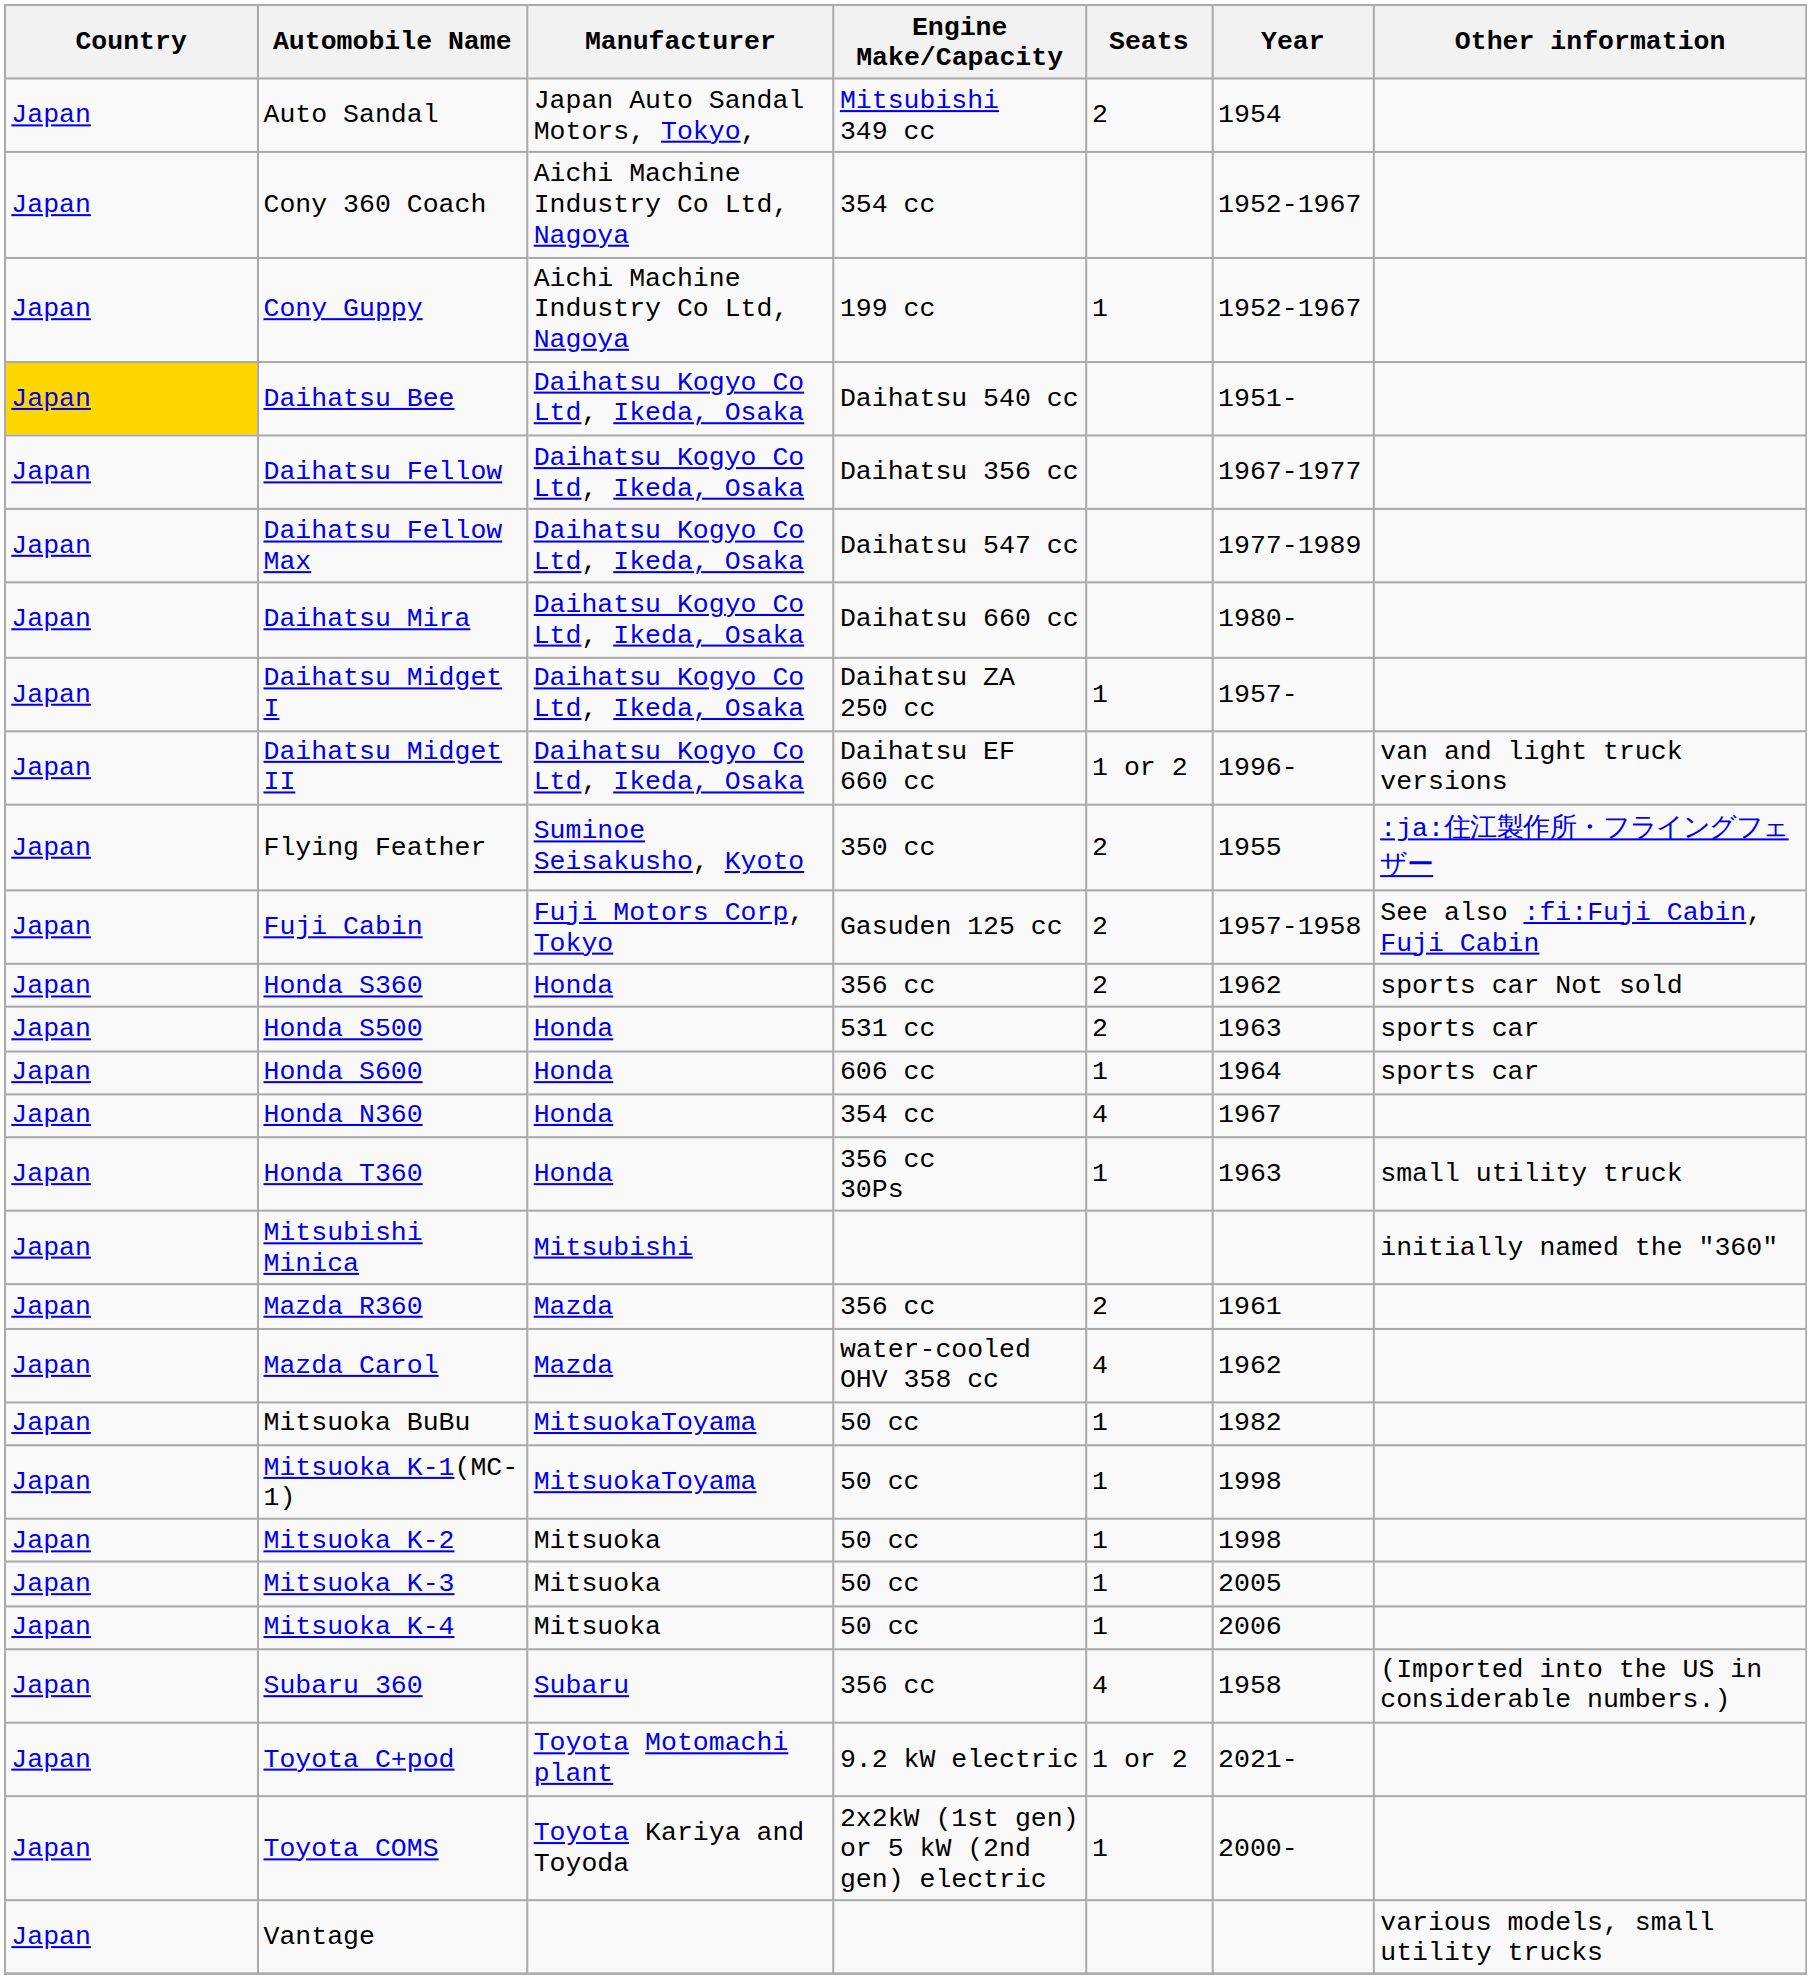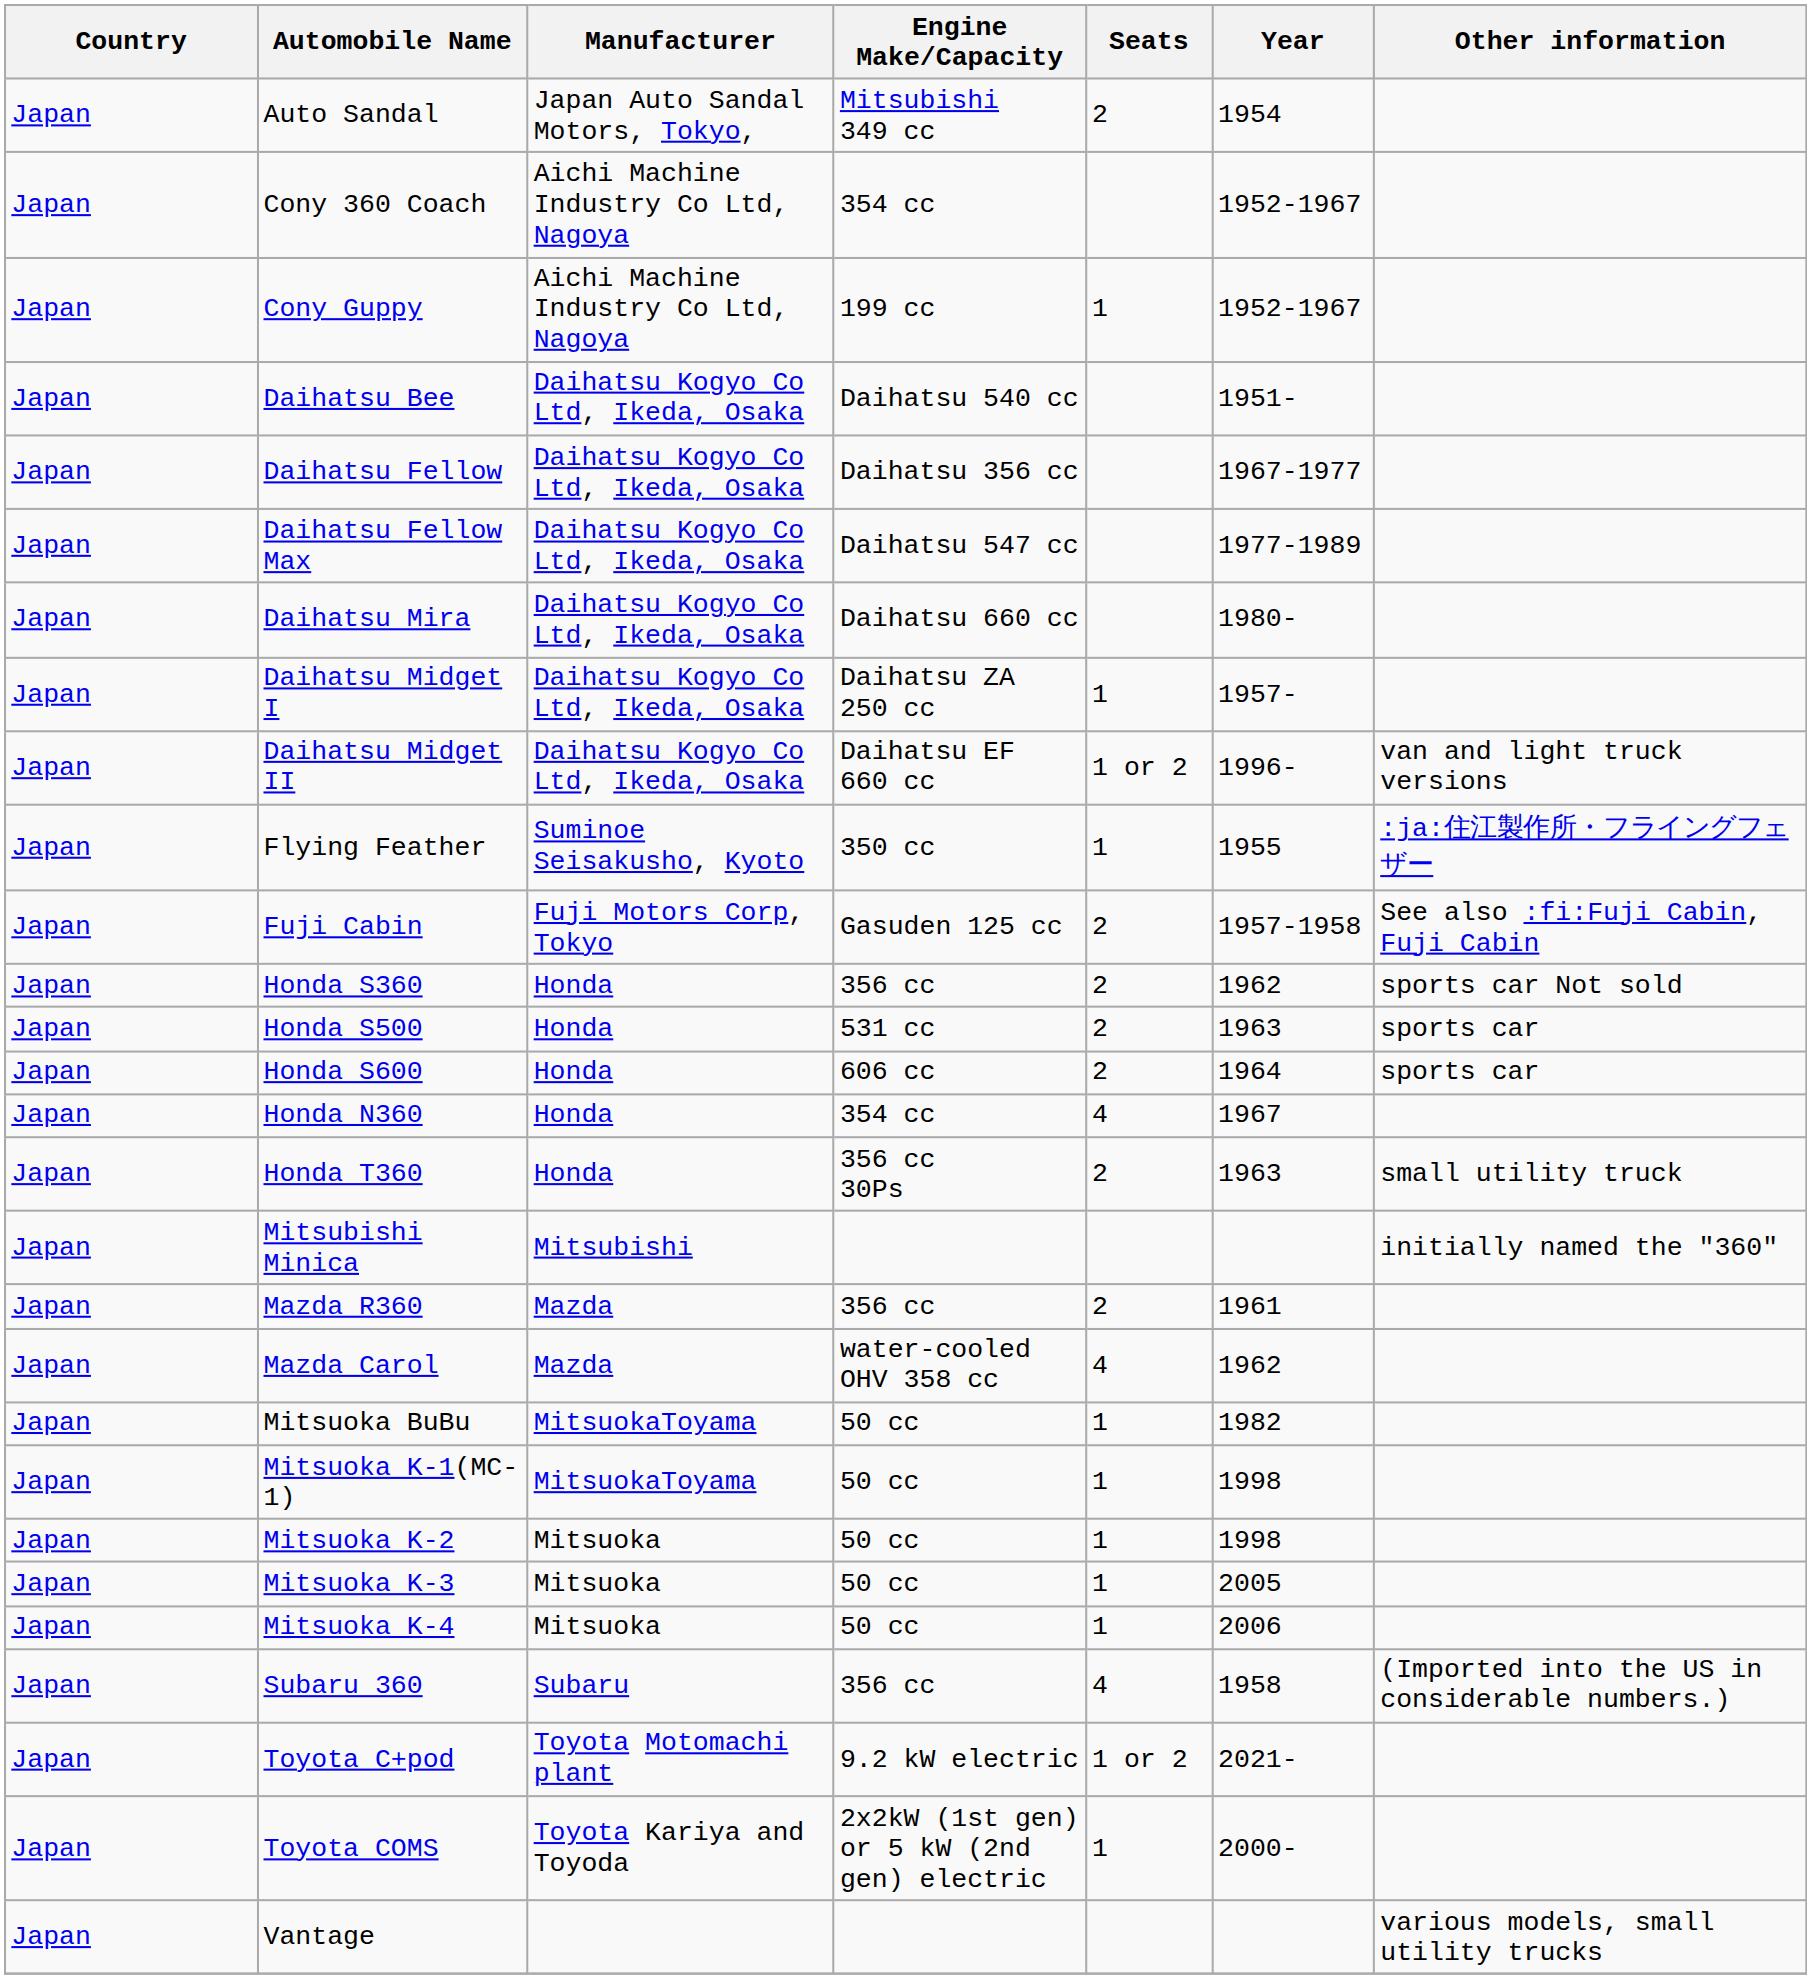 <table class="wikitable sortable"  width="100%">
 <tr>
 <th width="14%">Country</th>
 <th width="15%">Automobile Name</th>
 <th width="17%">Manufacturer</th>
 <th width="14%">Engine Make/Capacity</th>
 <th width="7%">Seats</th>
 <th width="9%">Year</th>
 <th width="24%">Other information</th>
 </tr>
 <tr>
 <td><a href='#'>Japan</a></td>
 <td>Auto Sandal</td>
 <td>Japan Auto Sandal Motors, <a href='#'>Tokyo</a>,</td>
 <td><a href='#'>Mitsubishi</a> 349 cc</td>
 <td>2</td>
 <td>1954</td>
 <td></td>
 </tr>
 <tr>
 <td><a href='#'>Japan</a></td>
 <td>Cony 360 Coach</td>
 <td>Aichi Machine Industry Co Ltd, <a href='#'>Nagoya</a></td>
 <td>354 cc</td>
 <td></td>
 <td>1952-1967</td>
 <td></td>
 </tr>
 <tr>
 <td><a href='#'>Japan</a></td>
 <td><a href='#'>Cony Guppy</a></td>
 <td>Aichi Machine Industry Co Ltd, <a href='#'>Nagoya</a></td>
 <td>199 cc</td>
 <td>1</td>
 <td>1952-1967</td>
 <td></td>
 </tr>
 <tr>
-<td style="background: gold;"><a href='#'>Japan</a></td>
+<td><a href='#'>Japan</a></td>
 <td><a href='#'>Daihatsu Bee</a></td>
 <td><a href='#'>Daihatsu Kogyo Co Ltd</a>, <a href='#'>Ikeda, Osaka</a></td>
 <td>Daihatsu 540 cc</td>
 <td></td>
 <td>1951-</td>
 <td></td>
 </tr>
 <tr>
 <td><a href='#'>Japan</a></td>
 <td><a href='#'>Daihatsu Fellow</a></td>
 <td><a href='#'>Daihatsu Kogyo Co Ltd</a>, <a href='#'>Ikeda, Osaka</a></td>
 <td>Daihatsu 356 cc</td>
 <td></td>
 <td>1967-1977</td>
 <td></td>
 </tr>
 <tr>
 <td><a href='#'>Japan</a></td>
 <td><a href='#'>Daihatsu Fellow Max</a></td>
 <td><a href='#'>Daihatsu Kogyo Co Ltd</a>, <a href='#'>Ikeda, Osaka</a></td>
 <td>Daihatsu 547 cc</td>
 <td></td>
 <td>1977-1989</td>
 <td></td>
 </tr>
 <tr>
 <td><a href='#'>Japan</a></td>
 <td><a href='#'>Daihatsu Mira</a></td>
 <td><a href='#'>Daihatsu Kogyo Co Ltd</a>, <a href='#'>Ikeda, Osaka</a></td>
 <td>Daihatsu 660 cc</td>
 <td></td>
 <td>1980-</td>
 <td></td>
 </tr>
 <tr>
 <td><a href='#'>Japan</a></td>
 <td><a href='#'>Daihatsu Midget I</a></td>
 <td><a href='#'>Daihatsu Kogyo Co Ltd</a>, <a href='#'>Ikeda, Osaka</a></td>
 <td>Daihatsu ZA 250 cc</td>
 <td>1</td>
 <td>1957-</td>
 <td></td>
 </tr>
 <tr>
 <td><a href='#'>Japan</a></td>
 <td><a href='#'>Daihatsu Midget II</a></td>
 <td><a href='#'>Daihatsu Kogyo Co Ltd</a>, <a href='#'>Ikeda, Osaka</a></td>
 <td>Daihatsu EF 660 cc</td>
 <td>1 or 2</td>
 <td>1996-</td>
 <td>van and light truck versions</td>
 </tr>
 <tr>
 <td><a href='#'>Japan</a></td>
 <td>Flying Feather</td>
 <td><a href='#'>Suminoe Seisakusho</a>, <a href='#'>Kyoto</a></td>
 <td>350 cc</td>
-<td>2</td>
+<td>1</td>
 <td>1955</td>
 <td><a href='#'>:ja:住江製作所・フライングフェザー</a></td>
 </tr>
 <tr>
 <td><a href='#'>Japan</a></td>
 <td><a href='#'>Fuji Cabin</a></td>
 <td><a href='#'>Fuji Motors Corp</a>, <a href='#'>Tokyo</a></td>
 <td>Gasuden 125 cc<br></td>
 <td>2</td>
 <td>1957-1958</td>
 <td> See also <a href='#'>:fi:Fuji Cabin</a>, <a href='#'>Fuji Cabin</a></td>
 </tr>
 <tr>
 <td><a href='#'>Japan</a></td>
 <td><a href='#'>Honda S360</a></td>
 <td><a href='#'>Honda</a></td>
 <td>356 cc</td>
 <td>2</td>
 <td>1962</td>
 <td>sports car Not sold</td>
 </tr>
 <tr>
 <td><a href='#'>Japan</a></td>
 <td><a href='#'>Honda S500</a></td>
 <td><a href='#'>Honda</a></td>
 <td>531 cc</td>
 <td>2</td>
 <td>1963</td>
 <td>sports car</td>
 </tr>
 <tr>
 <td><a href='#'>Japan</a></td>
 <td><a href='#'>Honda S600</a></td>
 <td><a href='#'>Honda</a></td>
 <td>606 cc</td>
-<td>1</td>
+<td>2</td>
 <td>1964</td>
 <td>sports car</td>
 </tr>
 <tr>
 <td><a href='#'>Japan</a></td>
 <td><a href='#'>Honda N360</a></td>
 <td><a href='#'>Honda</a></td>
 <td>354 cc</td>
 <td>4</td>
 <td>1967</td>
 <td></td>
 </tr>
 <tr>
 <td><a href='#'>Japan</a></td>
 <td><a href='#'>Honda T360</a></td>
 <td><a href='#'>Honda</a></td>
 <td>356 cc<br>30Ps</td>
-<td>1</td>
+<td>2</td>
 <td>1963</td>
 <td>small utility truck</td>
 </tr>
 <tr>
 <td><a href='#'>Japan</a></td>
 <td><a href='#'>Mitsubishi Minica</a></td>
 <td><a href='#'>Mitsubishi</a></td>
 <td></td>
 <td></td>
 <td></td>
 <td>initially named the "360"</td>
 </tr>
 <tr>
 <td><a href='#'>Japan</a></td>
 <td><a href='#'>Mazda R360</a></td>
 <td><a href='#'>Mazda</a></td>
 <td>356 cc</td>
 <td>2</td>
 <td>1961</td>
 <td></td>
 </tr>
 <tr>
 <td><a href='#'>Japan</a></td>
 <td><a href='#'>Mazda Carol</a></td>
 <td><a href='#'>Mazda</a></td>
 <td>water-cooled <br>OHV 358 cc</td>
 <td>4</td>
 <td>1962</td>
 <td></td>
 </tr>
 <tr>
 <td><a href='#'>Japan</a></td>
 <td>Mitsuoka BuBu</td>
 <td><a href='#'>Mitsuoka</a><a href='#'>Toyama</a></td>
 <td>50 cc</td>
 <td>1</td>
 <td>1982</td>
 <td></td>
 </tr>
 <tr>
 <td><a href='#'>Japan</a></td>
 <td><a href='#'>Mitsuoka K-1</a>(MC-1)</td>
 <td><a href='#'>Mitsuoka</a><a href='#'>Toyama</a></td>
 <td>50 cc</td>
 <td>1</td>
 <td>1998</td>
 <td></td>
 </tr>
 <tr>
 <td><a href='#'>Japan</a></td>
 <td><a href='#'>Mitsuoka K-2</a></td>
 <td>Mitsuoka</td>
 <td>50 cc</td>
 <td>1</td>
 <td>1998</td>
 <td></td>
 </tr>
 <tr>
 <td><a href='#'>Japan</a></td>
 <td><a href='#'>Mitsuoka K-3</a></td>
 <td>Mitsuoka</td>
 <td>50 cc</td>
 <td>1</td>
 <td>2005</td>
 <td></td>
 </tr>
 <tr>
 <td><a href='#'>Japan</a></td>
 <td><a href='#'>Mitsuoka K-4</a></td>
 <td>Mitsuoka</td>
 <td>50 cc</td>
 <td>1</td>
 <td>2006</td>
 <td></td>
 </tr>
 <tr>
 <td><a href='#'>Japan</a></td>
 <td><a href='#'>Subaru 360</a></td>
 <td><a href='#'>Subaru</a></td>
 <td>356 cc</td>
 <td>4</td>
 <td>1958</td>
 <td>(Imported into the US in considerable numbers.)</td>
 </tr>
 <tr>
 <td><a href='#'>Japan</a></td>
 <td><a href='#'>Toyota C+pod</a></td>
 <td><a href='#'>Toyota</a> <a href='#'>Motomachi plant</a></td>
 <td>9.2 kW electric</td>
 <td>1 or 2</td>
 <td>2021-</td>
 <td></td>
 </tr>
 <tr>
 <td><a href='#'>Japan</a></td>
 <td><a href='#'>Toyota COMS</a></td>
 <td><a href='#'>Toyota</a> Kariya and Toyoda</td>
 <td>2x2kW (1st gen) or 5 kW (2nd gen) electric</td>
 <td>1</td>
 <td>2000-</td>
 <td></td>
 </tr>
 <tr>
 <td><a href='#'>Japan</a></td>
 <td>Vantage</td>
 <td></td>
 <td></td>
 <td></td>
 <td></td>
 <td>various models, small utility trucks</td>
 </tr>
 <tr>
 </tr>
 </table>
